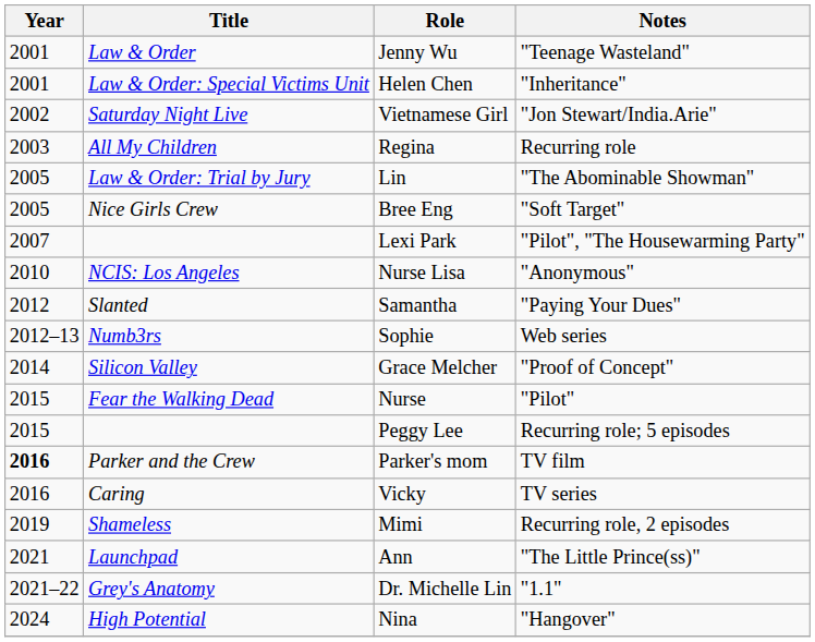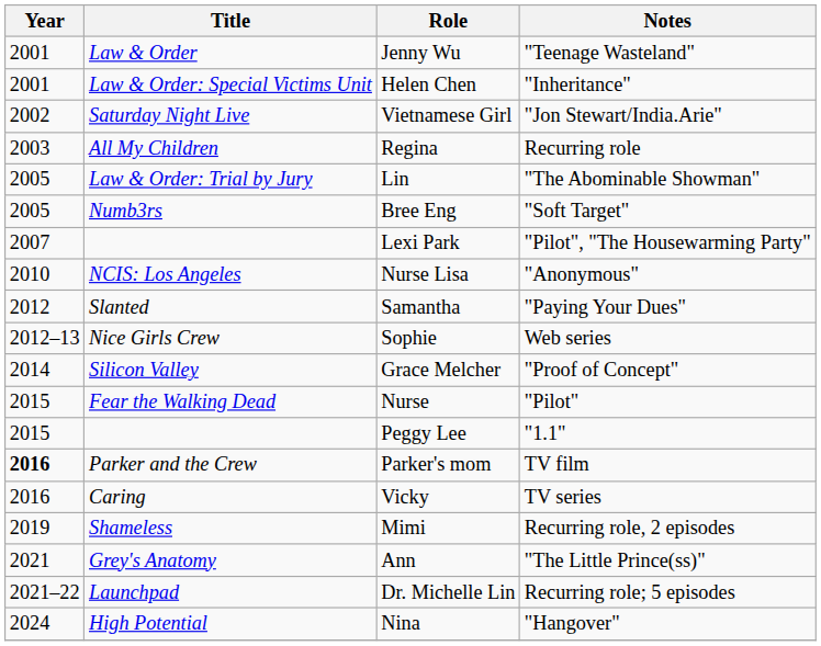 <table class="wikitable sortable">
 <tr>
 <th>Year</th>
 <th>Title</th>
 <th>Role</th>
 <th class="unsortable">Notes</th>
 </tr>
 <tr>
 <td>2001</td>
 <td><em><a href='#'>Law & Order</a></em></td>
 <td>Jenny Wu</td>
 <td>"Teenage Wasteland"</td>
 </tr>
 <tr>
 <td>2001</td>
 <td><em><a href='#'>Law & Order: Special Victims Unit</a></em></td>
 <td>Helen Chen</td>
 <td>"Inheritance"</td>
 </tr>
 <tr>
 <td>2002</td>
 <td><em><a href='#'>Saturday Night Live</a></em></td>
 <td>Vietnamese Girl</td>
 <td>"Jon Stewart/India.Arie"</td>
 </tr>
 <tr>
 <td>2003</td>
 <td><em><a href='#'>All My Children</a></em></td>
 <td>Regina</td>
 <td>Recurring role</td>
 </tr>
 <tr>
 <td>2005</td>
 <td><em><a href='#'>Law & Order: Trial by Jury</a></em></td>
 <td>Lin</td>
 <td>"The Abominable Showman"</td>
 </tr>
 <tr>
 <td>2005</td>
-<td><em>Nice Girls Crew</em></td>
+<td><em><a href='#'>Numb3rs</a></em></td>
 <td>Bree Eng</td>
 <td>"Soft Target"</td>
 </tr>
 <tr>
 <td>2007</td>
 <td><em></em></td>
 <td>Lexi Park</td>
 <td>"Pilot", "The Housewarming Party"</td>
 </tr>
 <tr>
 <td>2010</td>
 <td><em><a href='#'>NCIS: Los Angeles</a></em></td>
 <td>Nurse Lisa</td>
 <td>"Anonymous"</td>
 </tr>
 <tr>
 <td>2012</td>
 <td><em>Slanted</em></td>
 <td>Samantha</td>
 <td>"Paying Your Dues"</td>
 </tr>
 <tr>
 <td>2012–13</td>
-<td><em><a href='#'>Numb3rs</a></em></td>
+<td><em>Nice Girls Crew</em></td>
 <td>Sophie</td>
 <td>Web series</td>
 </tr>
 <tr>
 <td>2014</td>
 <td><em><a href='#'>Silicon Valley</a></em></td>
 <td>Grace Melcher</td>
 <td>"Proof of Concept"</td>
 </tr>
 <tr>
 <td>2015</td>
 <td><em><a href='#'>Fear the Walking Dead</a></em></td>
 <td>Nurse</td>
 <td>"Pilot"</td>
 </tr>
 <tr>
 <td>2015</td>
 <td><em></em></td>
 <td>Peggy Lee</td>
-<td>Recurring role; 5 episodes</td>
+<td>"1.1"</td>
 </tr>
 <tr>
 <td><strong>2016</strong></td>
 <td><em>Parker and the Crew</em></td>
 <td>Parker's mom</td>
 <td>TV film</td>
 </tr>
 <tr>
 <td>2016</td>
 <td><em>Caring</em></td>
 <td>Vicky</td>
 <td>TV series</td>
 </tr>
 <tr>
 <td>2019</td>
 <td><em><a href='#'>Shameless</a></em></td>
 <td>Mimi</td>
 <td>Recurring role, 2 episodes</td>
 </tr>
 <tr>
 <td>2021</td>
-<td><em><a href='#'>Launchpad</a></em></td>
+<td><em><a href='#'>Grey's Anatomy</a></em></td>
 <td>Ann</td>
 <td>"The Little Prince(ss)"</td>
 </tr>
 <tr>
 <td>2021–22</td>
-<td><em><a href='#'>Grey's Anatomy</a></em></td>
+<td><em><a href='#'>Launchpad</a></em></td>
 <td>Dr. Michelle Lin</td>
-<td>"1.1"</td>
+<td>Recurring role; 5 episodes</td>
 </tr>
 <tr>
 <td>2024</td>
 <td><em><a href='#'>High Potential</a></em></td>
 <td>Nina</td>
 <td>"Hangover"</td>
 </tr>
 <tr>
 </tr>
 </table>
